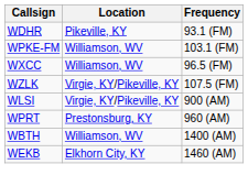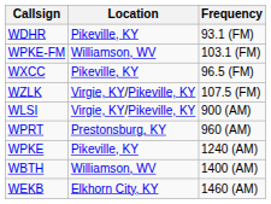 <table class="wikitable">
 <tr>
 <th>Callsign</th>
 <th>Location</th>
 <th>Frequency</th>
 </tr>
 <tr>
 <td><a href='#'>WDHR</a></td>
 <td><a href='#'>Pikeville, KY</a></td>
 <td>93.1 (FM)</td>
 </tr>
 <tr>
 <td><a href='#'>WPKE-FM</a></td>
 <td><a href='#'>Williamson, WV</a></td>
 <td>103.1 (FM)</td>
 </tr>
 <tr>
 <td><a href='#'>WXCC</a></td>
-<td><a href='#'>Williamson, WV</a></td>
+<td><a href='#'>Pikeville, KY</a></td>
 <td>96.5 (FM)</td>
 </tr>
 <tr>
 <td><a href='#'>WZLK</a></td>
 <td><a href='#'>Virgie, KY</a>/<a href='#'>Pikeville, KY</a></td>
 <td>107.5 (FM)</td>
 </tr>
 <tr>
 <td><a href='#'>WLSI</a></td>
 <td><a href='#'>Virgie, KY</a>/<a href='#'>Pikeville, KY</a></td>
 <td>900 (AM)</td>
 </tr>
 <tr>
 <td><a href='#'>WPRT</a></td>
 <td><a href='#'>Prestonsburg, KY</a></td>
 <td>960 (AM)</td>
 </tr>
 <tr>
+<td><a href='#'>WPKE</a></td>
+<td><a href='#'>Pikeville, KY</a></td>
+<td>1240 (AM)</td>
+</tr>
+<tr>
 <td><a href='#'>WBTH</a></td>
 <td><a href='#'>Williamson, WV</a></td>
 <td>1400 (AM)</td>
 </tr>
 <tr>
 <td><a href='#'>WEKB</a></td>
 <td><a href='#'>Elkhorn City, KY</a></td>
 <td>1460 (AM)</td>
 </tr>
 </table>
